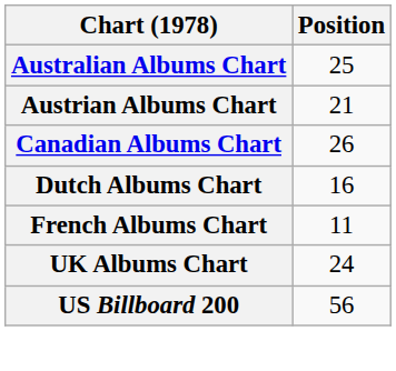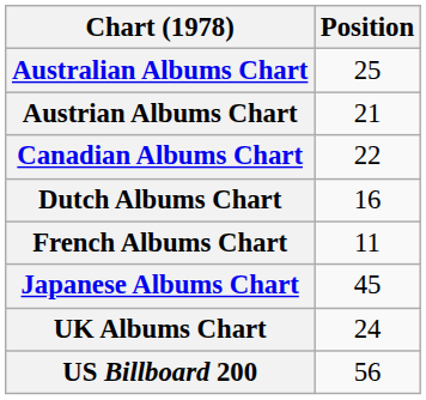 <table class="wikitable sortable plainrowheaders" style="text-align:center;">
 <tr>
 <th scope="col">Chart (1978)</th>
 <th scope="col">Position</th>
 </tr>
 <tr>
 <th scope="row"><a href='#'>Australian Albums Chart</a></th>
 <td>25</td>
 </tr>
 <tr>
 <th scope="row">Austrian Albums Chart</th>
 <td>21</td>
 </tr>
 <tr>
 <th scope="row"><a href='#'>Canadian Albums Chart</a></th>
-<td>26</td>
+<td>22</td>
 </tr>
 <tr>
 <th scope="row">Dutch Albums Chart</th>
 <td>16</td>
 </tr>
 <tr>
 <th scope="row">French Albums Chart</th>
 <td>11</td>
 </tr>
 <tr>
+<th scope="row"><a href='#'>Japanese Albums Chart</a></th>
+<td>45</td>
+</tr>
+<tr>
 <th scope="row">UK Albums Chart</th>
 <td>24</td>
 </tr>
 <tr>
 <th scope="row">US <em>Billboard</em> 200</th>
 <td>56</td>
 </tr>
 </table>
